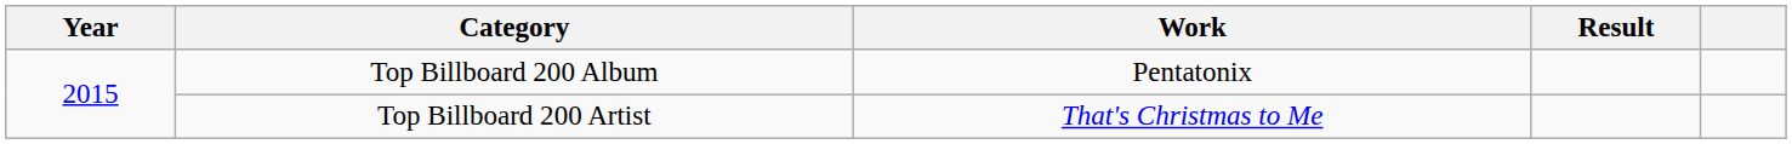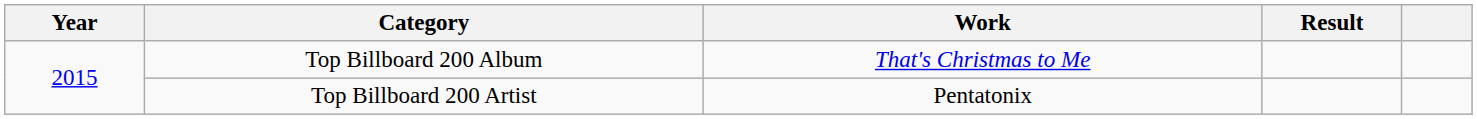 <table class="wikitable">
 <tr>
 <th style="width:5%;">Year</th>
 <th style="width:20%;">Category</th>
 <th style="width:20%;">Work</th>
 <th style="width:5%;">Result</th>
 <th style="width:2.5%;"></th>
 </tr>
 <tr>
 <td rowspan="2" style="text-align:center;"><a href='#'>2015</a></td>
 <td style="text-align:center;">Top Billboard 200 Album</td>
-<td style="text-align:center;">Pentatonix</td>
+<td style="text-align:center;"><em><a href='#'>That's Christmas to Me</a></em></td>
 <td></td>
 <td style="text-align:center;"></td>
 </tr>
 <tr>
 <td style="text-align:center;">Top Billboard 200 Artist</td>
-<td style="text-align:center;"><em><a href='#'>That's Christmas to Me</a></em></td>
+<td style="text-align:center;">Pentatonix</td>
 <td></td>
 <td style="text-align:center;"></td>
 </tr>
 </table>
